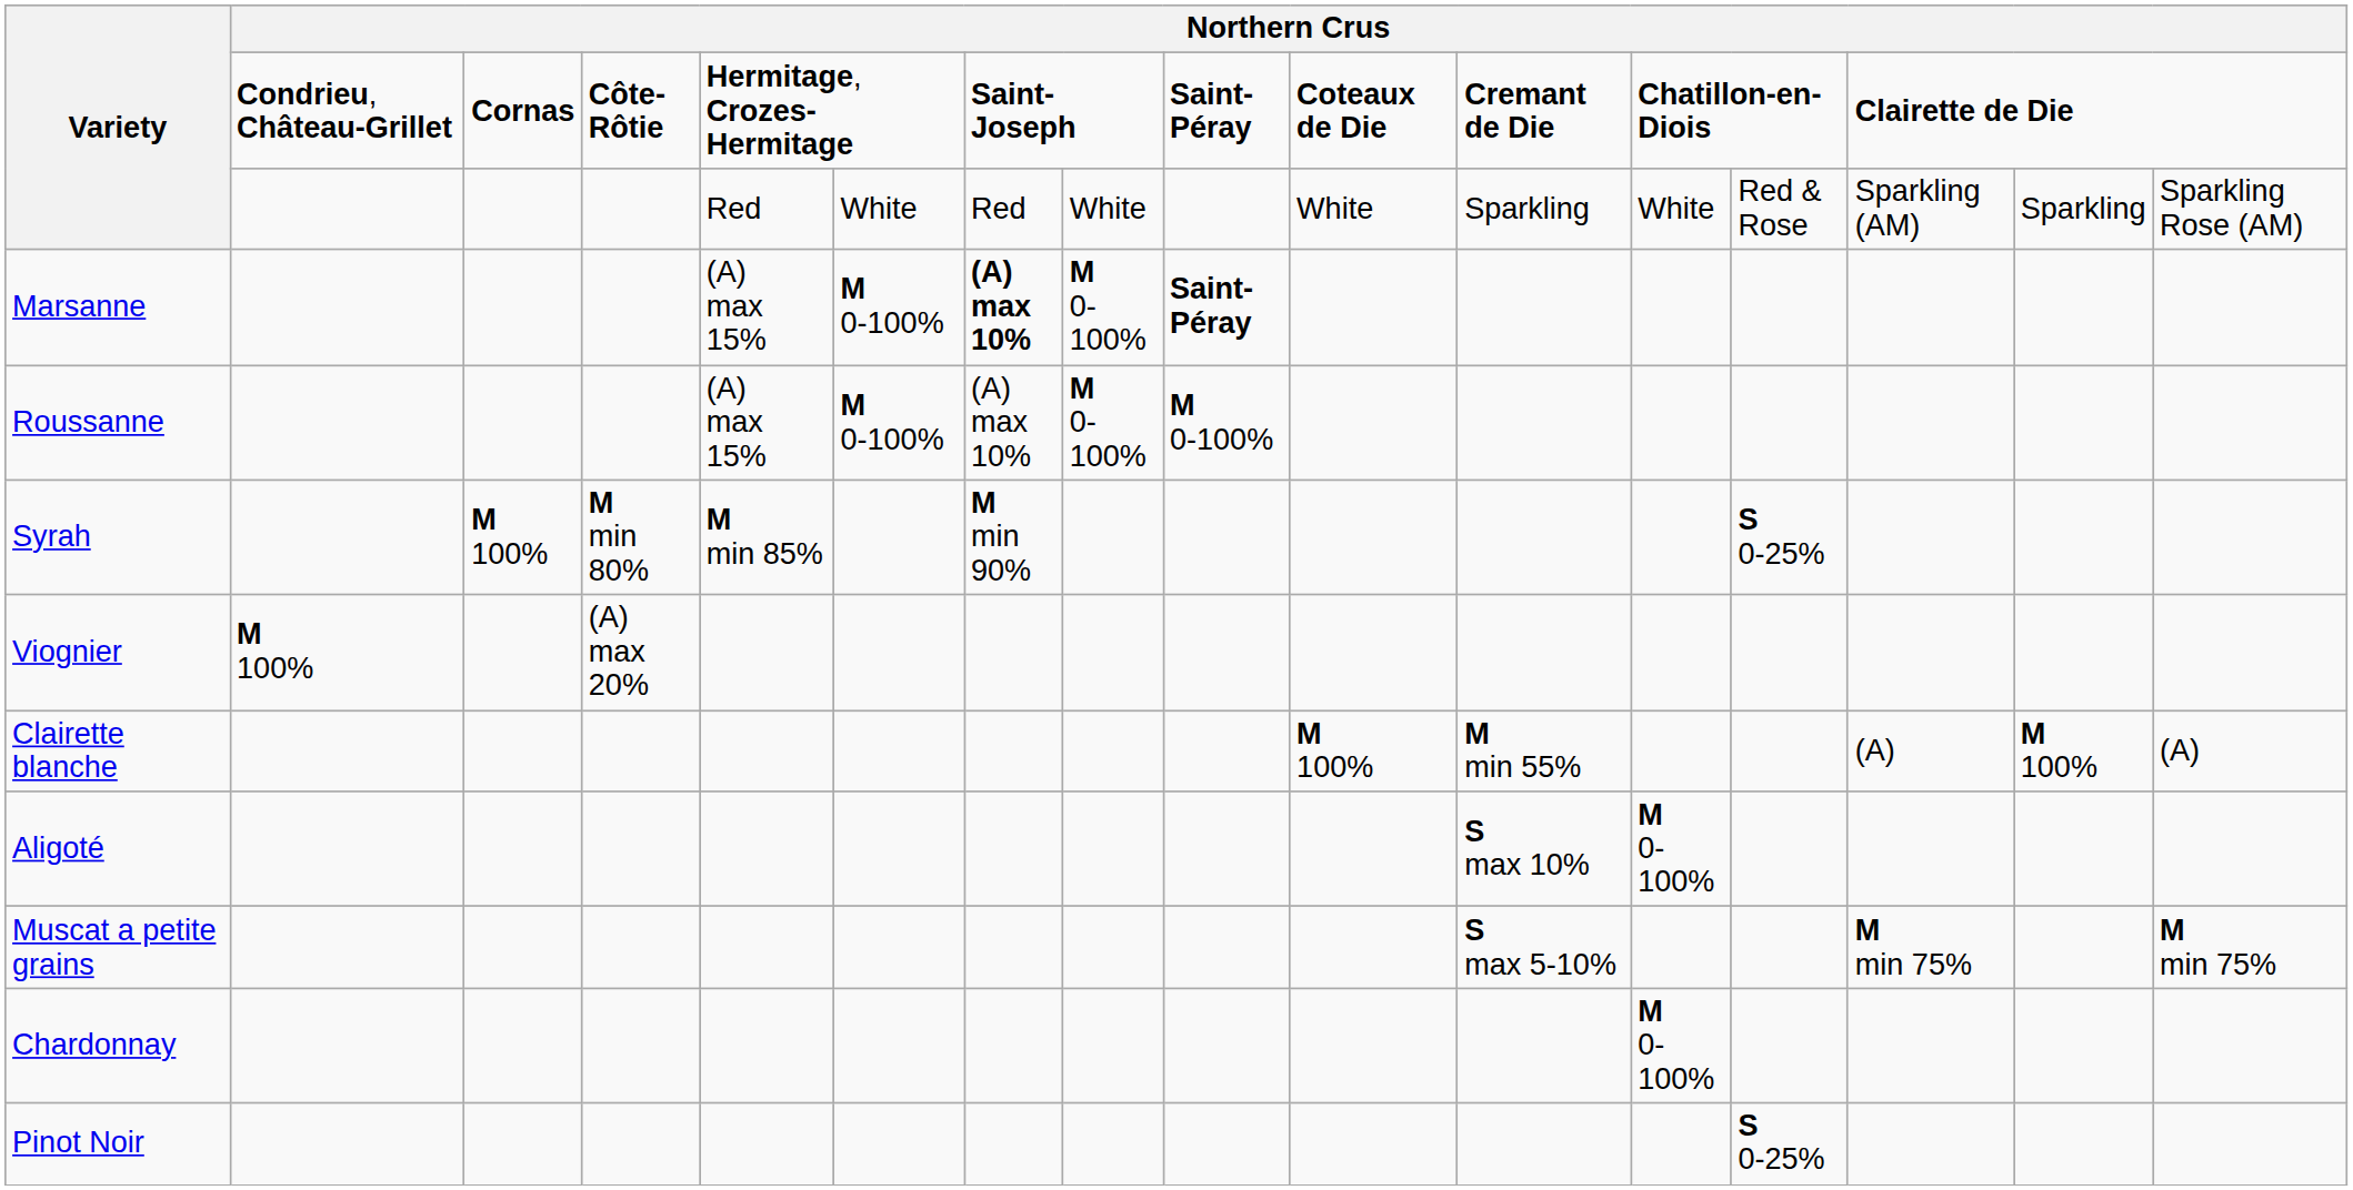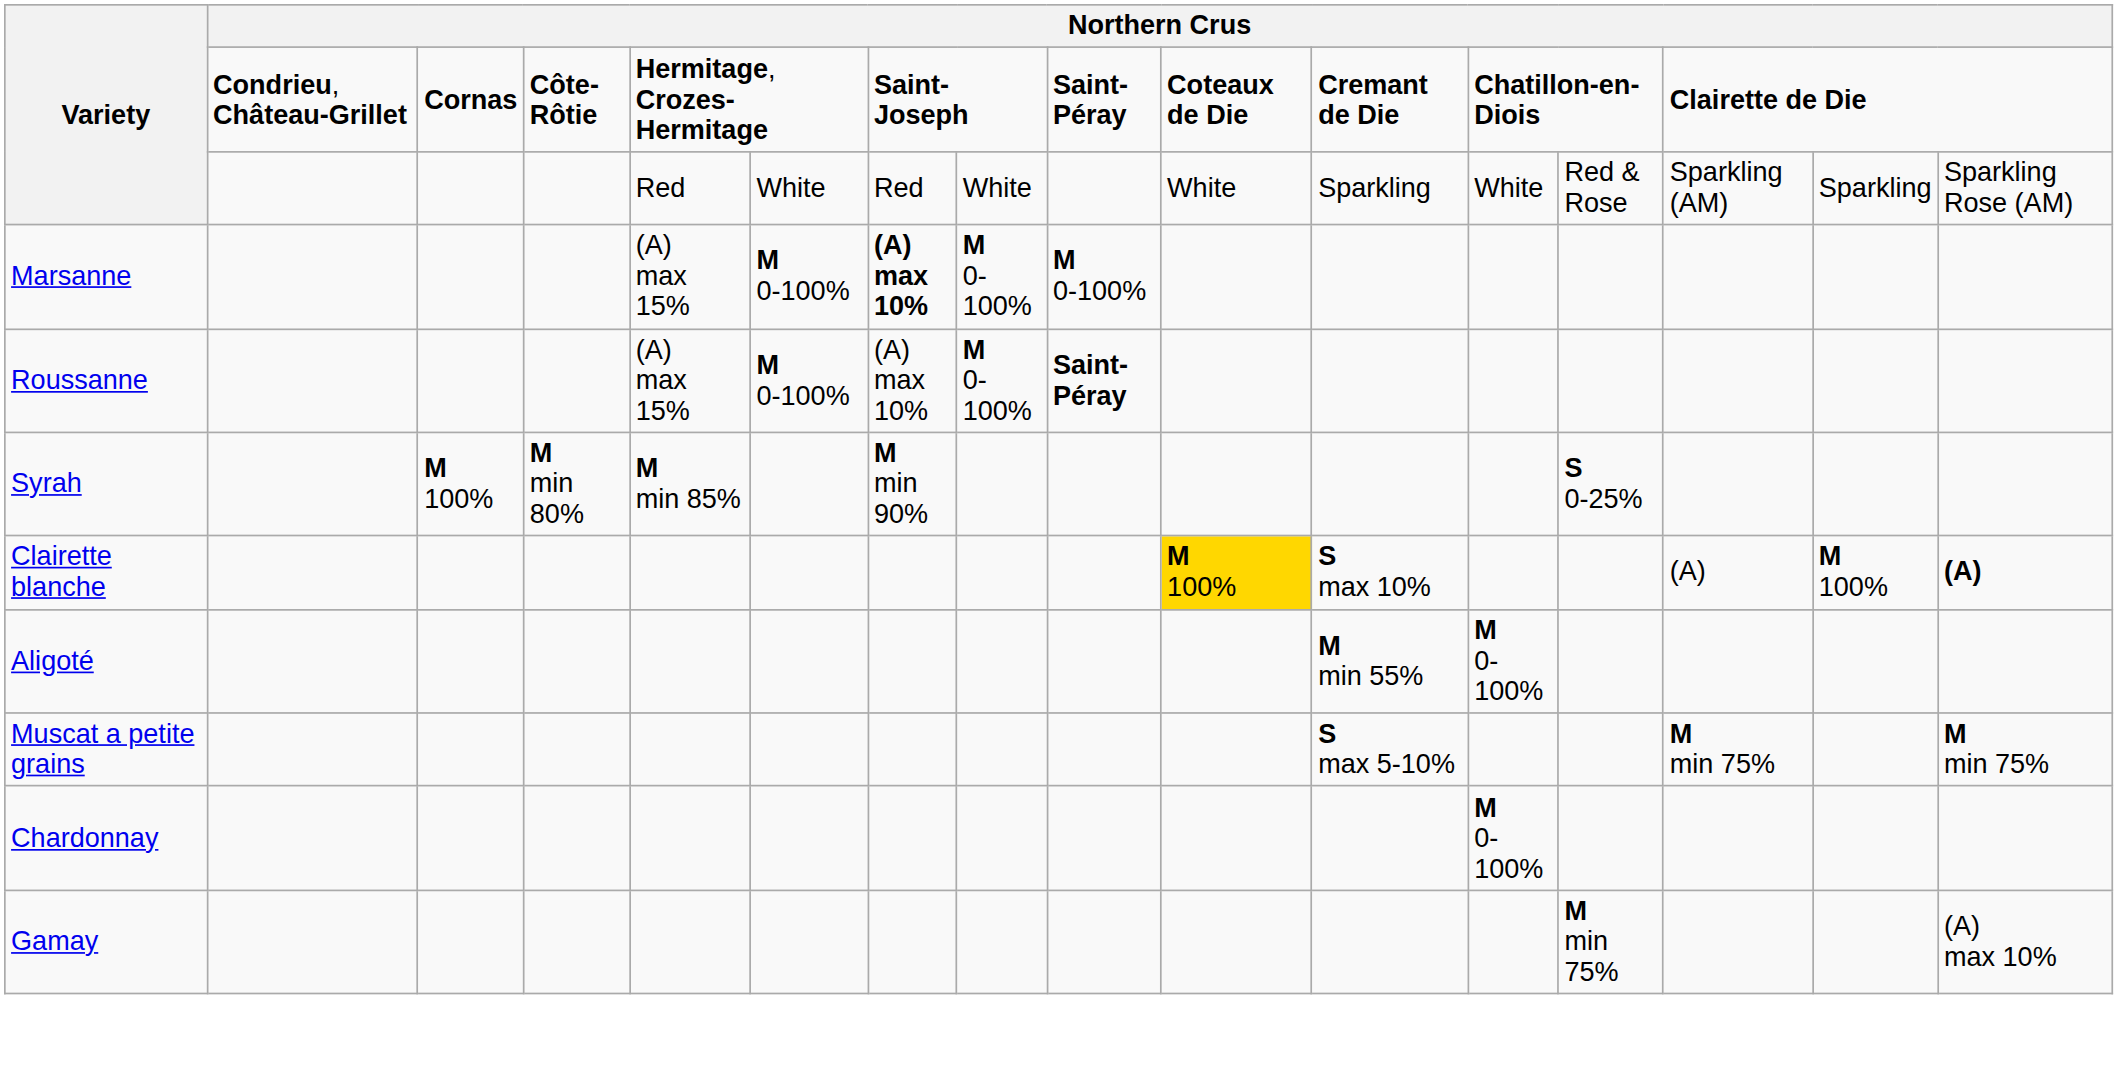 <table class="wikitable">
 <tr>
 <th rowspan=3>Variety</th>
 <th colspan="15">Northern Crus</th>
 </tr>
 <tr>
 <td rowspan=1><strong>Condrieu</strong>, <strong>Château-Grillet</strong></td>
 <td rowspan=1><strong>Cornas</strong></td>
 <td rowspan=1><strong>Côte-Rôtie</strong></td>
 <td colspan=2><strong>Hermitage</strong>, <strong>Crozes-Hermitage</strong></td>
 <td colspan=2><strong>Saint-Joseph</strong></td>
 <td rowspan=1><strong>Saint-Péray</strong></td>
 <td rowspan=1><strong>Coteaux de Die</strong> </td>
 <td colspan=1><strong>Cremant de Die</strong> </td>
 <td colspan=2><strong>Chatillon-en-Diois</strong> </td>
 <td colspan=3><strong>Clairette de Die</strong> </td>
 </tr>
 <tr>
 <td></td>
 <td></td>
 <td></td>
 <td>Red</td>
 <td>White</td>
 <td>Red</td>
 <td>White</td>
 <td></td>
 <td>White</td>
 <td>Sparkling</td>
 <td>White</td>
 <td>Red & Rose</td>
 <td>Sparkling (AM)</td>
 <td>Sparkling</td>
 <td>Sparkling Rose (AM)</td>
 </tr>
 <tr>
 <td><a href='#'>Marsanne</a></td>
 <td></td>
 <td></td>
 <td></td>
 <td>(A) <br> max 15%</td>
 <td><strong>M</strong> <br> 0-100%</td>
 <td><strong>(A) <br>max 10%</strong></td>
 <td><strong>M</strong> <br> 0-100%</td>
-<td rowspan=1><strong>Saint-Péray</strong></td>
+<td><strong>M</strong> <br> 0-100%</td>
 <td></td>
 <td></td>
 <td></td>
 <td></td>
 <td></td>
 <td></td>
 <td></td>
 </tr>
 <tr>
 <td><a href='#'>Roussanne</a></td>
 <td></td>
 <td></td>
 <td></td>
 <td>(A) <br> max 15%</td>
 <td><strong>M</strong> <br> 0-100%</td>
 <td>(A) <br> max 10%</td>
 <td><strong>M</strong> <br> 0-100%</td>
-<td><strong>M</strong> <br> 0-100%</td>
+<td rowspan=1><strong>Saint-Péray</strong></td>
 <td></td>
 <td></td>
 <td></td>
 <td></td>
 <td></td>
 <td></td>
 <td></td>
 </tr>
 <tr>
 <td><a href='#'>Syrah</a></td>
 <td></td>
 <td><strong>M</strong> <br> 100%</td>
 <td><strong>M</strong> <br> min 80%</td>
 <td><strong>M</strong> <br> min 85%</td>
 <td></td>
 <td><strong>M</strong> <br> min 90%</td>
 <td></td>
 <td></td>
 <td></td>
 <td></td>
 <td></td>
 <td><strong>S</strong> <br> 0-25%</td>
 <td></td>
 <td></td>
 <td></td>
 </tr>
 <tr>
-<td><a href='#'>Viognier</a></td>
-<td><strong>M</strong> <br> 100%</td>
-<td></td>
-<td>(A) <br> max 20%</td>
-<td></td>
-<td></td>
-<td></td>
-<td></td>
-<td></td>
-<td></td>
-<td></td>
-<td></td>
-<td></td>
-<td></td>
-<td></td>
-<td></td>
-</tr>
-<tr>
 <td><a href='#'>Clairette blanche</a></td>
 <td></td>
 <td></td>
 <td></td>
 <td></td>
 <td></td>
 <td></td>
 <td></td>
 <td></td>
-<td><strong>M</strong> <br> 100%</td>
-<td><strong>M</strong> <br> min 55%</td>
+<td style="background: gold;"><strong>M</strong> <br> 100%</td>
+<td><strong>S</strong> <br> max 10%</td>
 <td></td>
 <td></td>
 <td>(A)</td>
 <td><strong>M</strong><br> 100%</td>
-<td>(A)</td>
+<td><strong>(A)</strong></td>
 </tr>
 <tr>
 <td><a href='#'>Aligoté</a></td>
 <td></td>
 <td></td>
 <td></td>
 <td></td>
 <td></td>
 <td></td>
 <td></td>
 <td></td>
 <td></td>
-<td><strong>S</strong> <br> max 10%</td>
+<td><strong>M</strong> <br> min 55%</td>
 <td><strong>M</strong> <br> 0-100%</td>
 <td></td>
 <td></td>
 <td></td>
 <td></td>
 </tr>
 <tr>
 <td><a href='#'>Muscat a petite grains</a></td>
 <td></td>
 <td></td>
 <td></td>
 <td></td>
 <td></td>
 <td></td>
 <td></td>
 <td></td>
 <td></td>
 <td><strong>S</strong> <br> max 5-10%</td>
 <td></td>
 <td></td>
 <td><strong>M</strong> <br> min 75%</td>
 <td></td>
 <td><strong>M</strong> <br> min 75%</td>
 </tr>
 <tr>
 <td><a href='#'>Chardonnay</a></td>
 <td></td>
 <td></td>
 <td></td>
 <td></td>
 <td></td>
 <td></td>
 <td></td>
 <td></td>
 <td></td>
 <td></td>
 <td><strong>M</strong> <br> 0-100%</td>
 <td></td>
 <td></td>
 <td></td>
 <td></td>
 </tr>
 <tr>
-<td><a href='#'>Pinot Noir</a></td>
+<td><a href='#'>Gamay</a></td>
 <td></td>
 <td></td>
 <td></td>
 <td></td>
 <td></td>
 <td></td>
 <td></td>
 <td></td>
 <td></td>
 <td></td>
 <td></td>
-<td><strong>S</strong> <br> 0-25%</td>
+<td><strong>M</strong> <br> min 75%</td>
 <td></td>
 <td></td>
-<td></td>
+<td>(A) <br> max 10%</td>
 </tr>
 </table>
